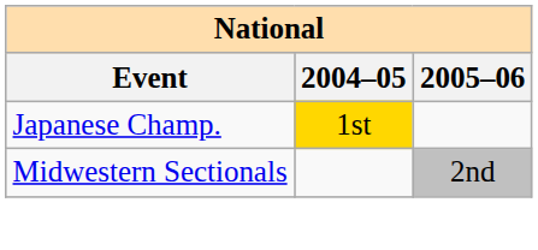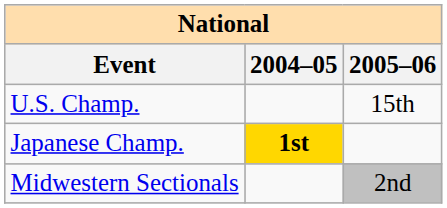 <table class="wikitable" style="text-align:center">
 <tr>
 <th style="background-color: #ffdead; " colspan=3 align=center><strong>National</strong></th>
 </tr>
 <tr>
 <th>Event</th>
 <th>2004–05</th>
 <th>2005–06</th>
 </tr>
 <tr>
+<td align=left><a href='#'>U.S. Champ.</a></td>
+<td></td>
+<td>15th</td>
+</tr>
+<tr>
 <td align=left><a href='#'>Japanese Champ.</a></td>
-<td bgcolor=gold>1st</td>
+<td bgcolor=gold><strong>1st</strong></td>
 <td></td>
 </tr>
 <tr>
 <td align=left><a href='#'>Midwestern Sectionals</a></td>
 <td></td>
 <td bgcolor=silver>2nd</td>
 </tr>
 </table>
